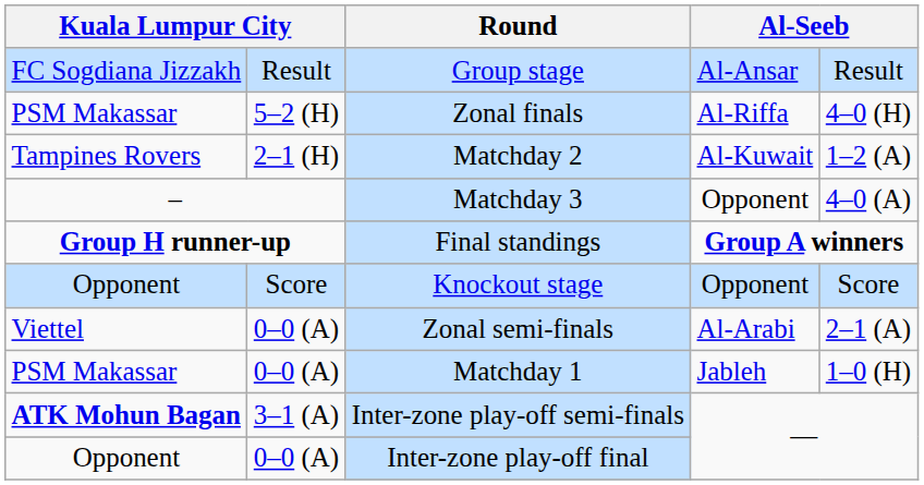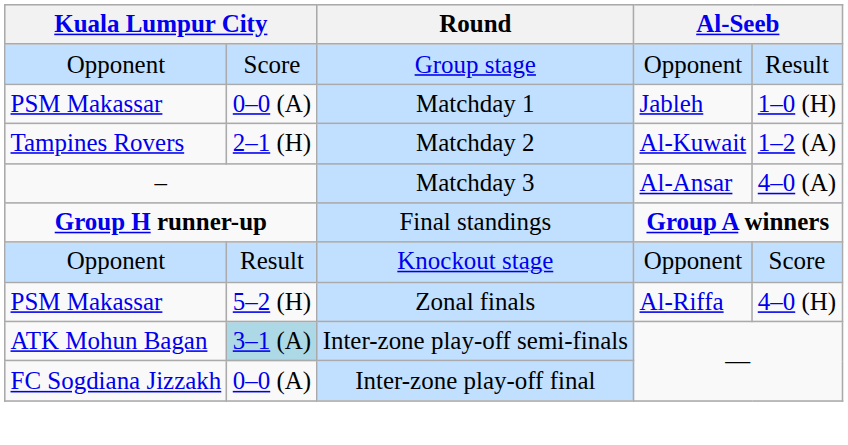 <table class="wikitable" style="text-align:center;">
 <tr>
 <th colspan=2> <a href='#'>Kuala Lumpur City</a></th>
 <th>Round</th>
 <th colspan=2> <a href='#'>Al-Seeb</a></th>
 </tr>
 <tr bgcolor=#c1e0ff>
-<td align=left> <a href='#'>FC Sogdiana Jizzakh</a></td>
-<td>Result</td>
+<td>Opponent</td>
+<td>Score</td>
 <td><a href='#'>Group stage</a></td>
-<td align=left> <a href='#'>Al-Ansar</a></td>
+<td>Opponent</td>
 <td>Result</td>
 </tr>
 <tr>
 <td align=left> <a href='#'>PSM Makassar</a></td>
-<td><a href='#'>5–2</a> (H)</td>
-<td bgcolor=#c1e0ff>Zonal finals</td>
-<td align=left> <a href='#'>Al-Riffa</a></td>
-<td><a href='#'>4–0</a> (H)</td>
+<td><a href='#'>0–0</a> (A)</td>
+<td bgcolor=#c1e0ff>Matchday 1</td>
+<td align=left> <a href='#'>Jableh</a></td>
+<td><a href='#'>1–0</a> (H)</td>
 </tr>
 <tr>
 <td align=left> <a href='#'>Tampines Rovers</a></td>
 <td><a href='#'>2–1</a> (H)</td>
 <td bgcolor=#c1e0ff>Matchday 2</td>
 <td align=left> <a href='#'>Al-Kuwait</a></td>
 <td><a href='#'>1–2</a> (A)</td>
 </tr>
 <tr>
 <td colspan=2 align=center>–</td>
 <td bgcolor=#c1e0ff>Matchday 3</td>
-<td>Opponent</td>
+<td align=left> <a href='#'>Al-Ansar</a></td>
 <td><a href='#'>4–0</a> (A)</td>
 </tr>
 <tr>
 <td colspan=2 align=center valign=top><strong><a href='#'>Group H</a> runner-up</strong><br></td>
 <td bgcolor=#c1e0ff>Final standings</td>
 <td colspan=2 align=center valign=top><strong><a href='#'>Group A</a> winners</strong><br></td>
 </tr>
 <tr bgcolor=#c1e0ff>
 <td>Opponent</td>
-<td>Score</td>
+<td>Result</td>
 <td><a href='#'>Knockout stage</a></td>
 <td>Opponent</td>
 <td>Score</td>
 </tr>
 <tr>
-<td align=left> <a href='#'>Viettel</a></td>
-<td><a href='#'>0–0</a> (A)<br></td>
-<td bgcolor=#c1e0ff>Zonal semi-finals</td>
-<td align=left> <a href='#'>Al-Arabi</a></td>
-<td><a href='#'>2–1</a> (A)<br></td>
+<td align=left> <a href='#'>PSM Makassar</a></td>
+<td><a href='#'>5–2</a> (H)</td>
+<td bgcolor=#c1e0ff>Zonal finals</td>
+<td align=left> <a href='#'>Al-Riffa</a></td>
+<td><a href='#'>4–0</a> (H)</td>
 </tr>
 <tr>
-<td align=left> <a href='#'>PSM Makassar</a></td>
-<td><a href='#'>0–0</a> (A)</td>
-<td bgcolor=#c1e0ff>Matchday 1</td>
-<td align=left> <a href='#'>Jableh</a></td>
-<td><a href='#'>1–0</a> (H)</td>
-</tr>
-<tr>
-<td align=left><strong> <a href='#'>ATK Mohun Bagan</a></strong></td>
-<td><a href='#'>3–1</a> (A)</td>
+<td align=left> <a href='#'>ATK Mohun Bagan</a></td>
+<td style="background: lightblue;"><a href='#'>3–1</a> (A)</td>
 <td bgcolor=#c1e0ff>Inter-zone play-off semi-finals</td>
 <td colspan=2 rowspan=2 align=center>—</td>
 </tr>
 <tr>
-<td>Opponent</td>
+<td align=left> <a href='#'>FC Sogdiana Jizzakh</a></td>
 <td><a href='#'>0–0</a> (A)<br></td>
 <td bgcolor=#c1e0ff>Inter-zone play-off final</td>
 </tr>
 </table>
